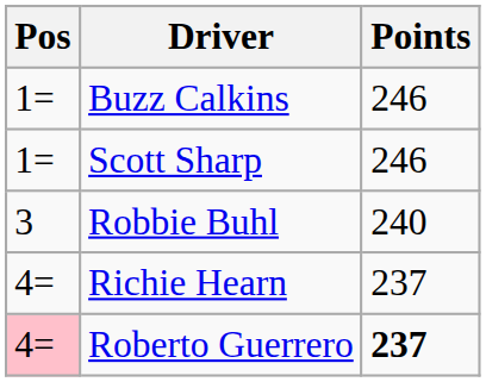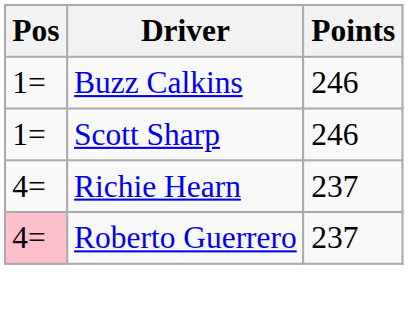 <table class="wikitable" style="font-size: 95%;">
 <tr>
 <th>Pos</th>
 <th>Driver</th>
 <th>Points</th>
 </tr>
 <tr>
 <td>1=</td>
 <td> <a href='#'>Buzz Calkins</a></td>
 <td>246</td>
 </tr>
 <tr>
 <td>1=</td>
 <td> <a href='#'>Scott Sharp</a></td>
 <td>246</td>
 </tr>
 <tr>
-<td>3</td>
-<td> <a href='#'>Robbie Buhl</a></td>
-<td>240</td>
-</tr>
-<tr>
 <td>4=</td>
 <td> <a href='#'>Richie Hearn</a></td>
 <td>237</td>
 </tr>
 <tr>
 <td style="background: pink;">4=</td>
 <td> <a href='#'>Roberto Guerrero</a></td>
-<td><strong>237</strong></td>
+<td>237</td>
 </tr>
 </table>
